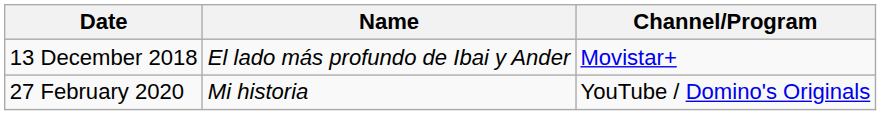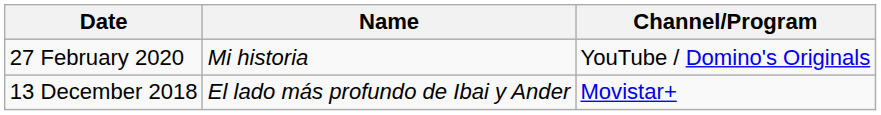 <table class="wikitable">
 <tr>
 <th>Date</th>
 <th>Name</th>
 <th>Channel/Program</th>
 </tr>
 <tr>
+<td>27 February 2020</td>
+<td><em>Mi historia</em></td>
+<td>YouTube / <a href='#'>Domino's Originals</a></td>
+</tr>
+<tr>
 <td>13 December 2018</td>
 <td><em>El lado más profundo de Ibai y Ander</em></td>
 <td><a href='#'>Movistar+</a></td>
 </tr>
-<tr>
-<td>27 February 2020</td>
-<td><em>Mi historia</em></td>
-<td>YouTube / <a href='#'>Domino's Originals</a></td>
-</tr>
 </table>
